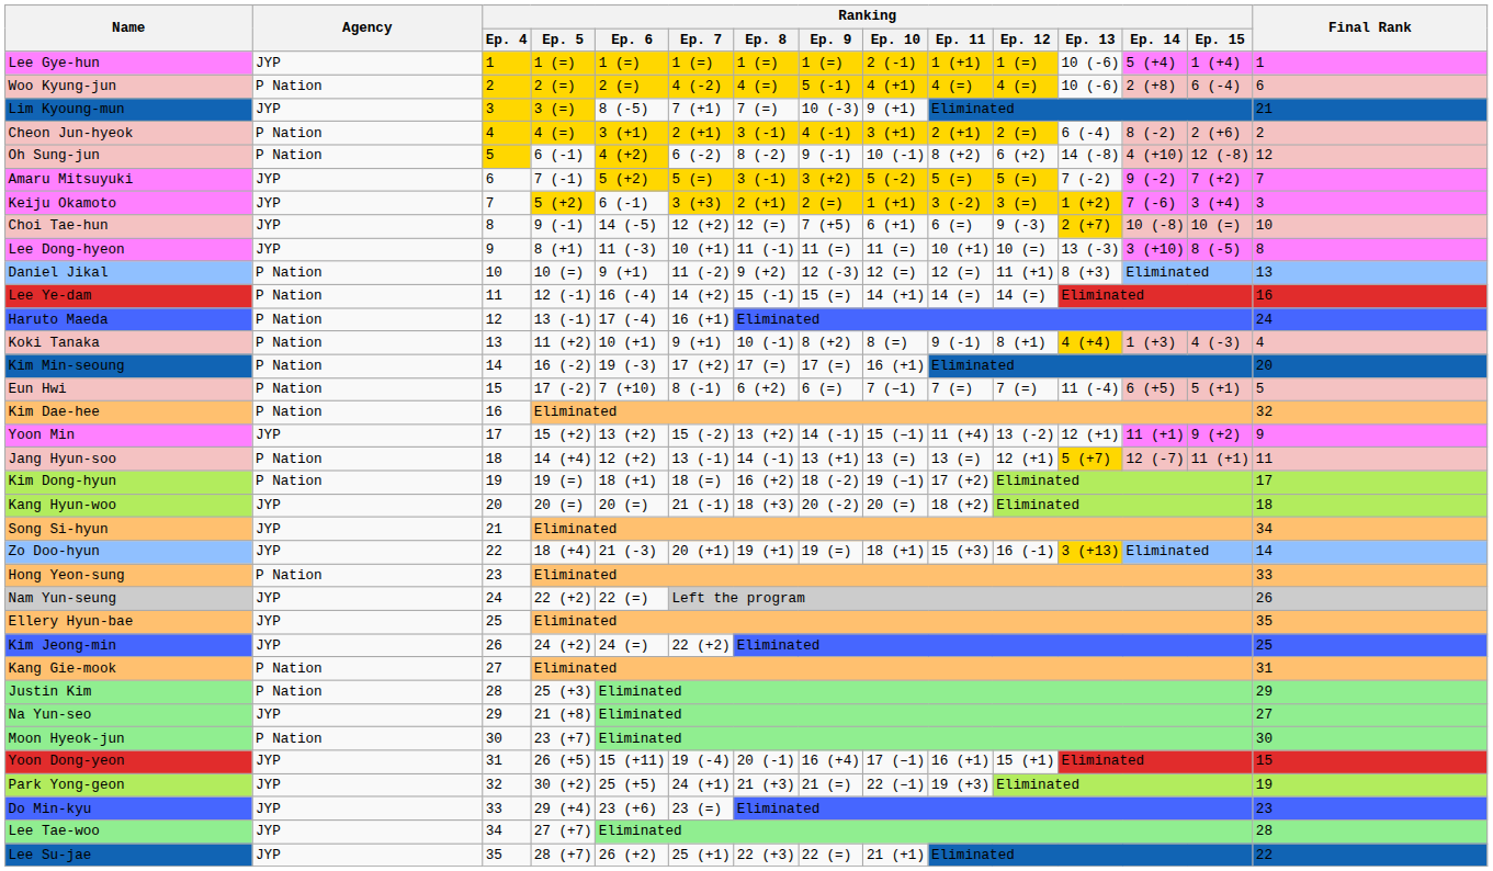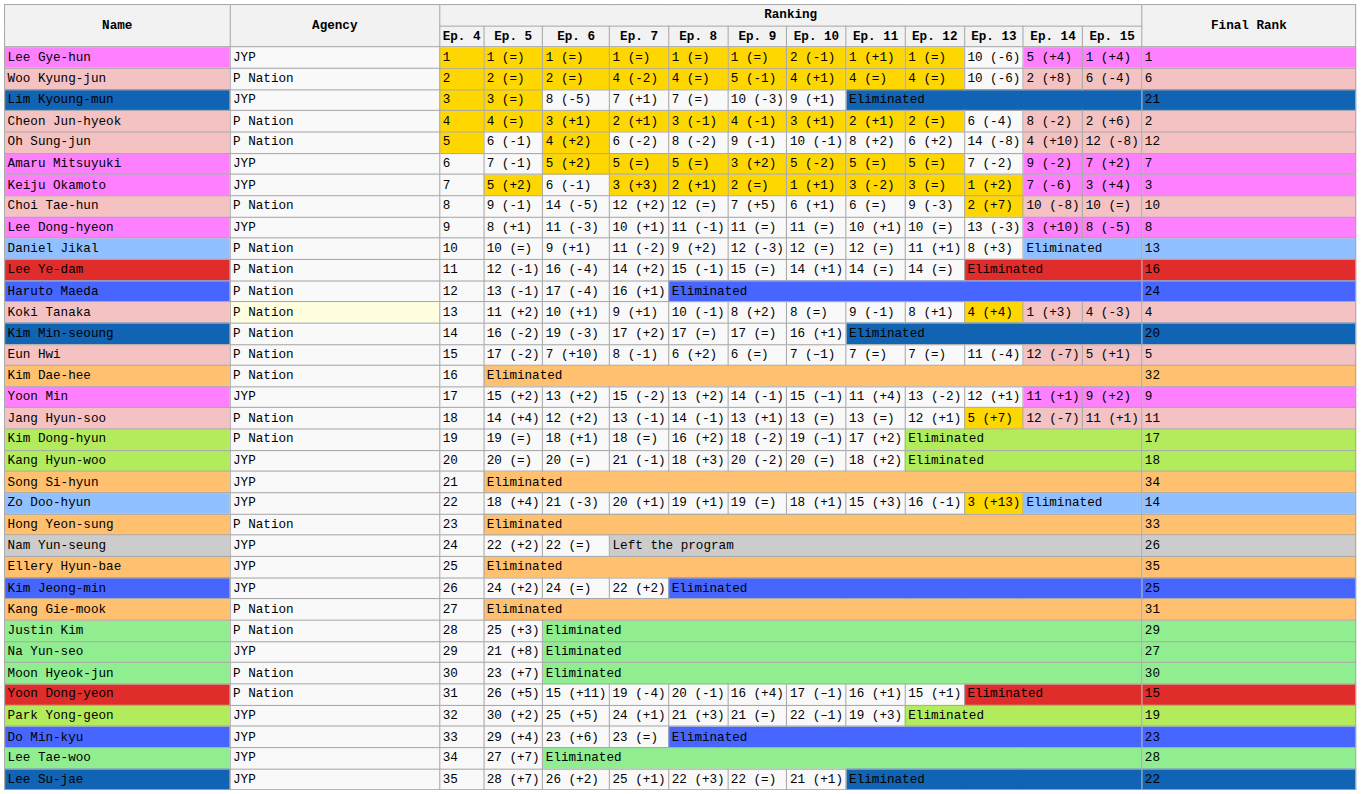 <table class="wikitable sortable center" style="font-size: 90%; white-space: nowrap;">
 <tr>
 <th style="width:20%;" rowspan="2">Name</th>
 <th style="width:20%;" rowspan="2">Agency</th>
 <th colspan="12">Ranking</th>
 <th style="width:20%;" rowspan="2">Final Rank</th>
 </tr>
 <tr>
 <th>Ep. 4</th>
 <th>Ep. 5</th>
 <th>Ep. 6</th>
 <th>Ep. 7</th>
 <th>Ep. 8</th>
 <th>Ep. 9</th>
 <th>Ep. 10</th>
 <th>Ep. 11</th>
 <th>Ep. 12</th>
 <th>Ep. 13</th>
 <th>Ep. 14</th>
 <th>Ep. 15</th>
 </tr>
 <tr>
 <td style="background:#FF80FF">Lee Gye-hun</td>
 <td>JYP</td>
 <td style="background:gold">1</td>
 <td style="background:gold">1 (=)</td>
 <td style="background:gold">1 (=)</td>
 <td style="background:gold">1 (=)</td>
 <td style="background:gold">1 (=)</td>
 <td style="background:gold">1 (=)</td>
 <td style="background:gold">2 (-1)</td>
 <td style="background:gold">1 (+1)</td>
 <td style="background:gold">1 (=)</td>
 <td>10 (-6)</td>
 <td style="background:#FF80FF">5 (+4)</td>
 <td style="background:#FF80FF">1 (+4)</td>
 <td style="background:#FF80FF">1</td>
 </tr>
 <tr>
 <td style="background:#F4C2C2">Woo Kyung-jun</td>
 <td>P Nation</td>
 <td style="background:gold">2</td>
 <td style="background:gold">2 (=)</td>
 <td style="background:gold">2 (=)</td>
 <td style="background:gold">4 (-2)</td>
 <td style="background:gold">4 (=)</td>
 <td style="background:gold">5 (-1)</td>
 <td style="background:gold">4 (+1)</td>
 <td style="background:gold">4 (=)</td>
 <td style="background:gold">4 (=)</td>
 <td>10 (-6)</td>
 <td style="background:#F4C2C2">2 (+8)</td>
 <td style="background:#F4C2C2">6 (-4)</td>
 <td style="background:#F4C2C2">6</td>
 </tr>
 <tr>
 <td style="background:#1164B4;">Lim Kyoung-mun</td>
 <td>JYP</td>
 <td style="background:gold">3</td>
 <td style="background:gold">3 (=)</td>
 <td>8 (-5)</td>
 <td>7 (+1)</td>
 <td>7 (=)</td>
 <td>10 (-3)</td>
 <td>9 (+1)</td>
 <td colspan="5" style="background:#1164B4;">Eliminated</td>
 <td style="background:#1164B4;">21</td>
 </tr>
 <tr>
 <td style="background:#F4C2C2">Cheon Jun-hyeok</td>
 <td>P Nation</td>
 <td style="background:gold">4</td>
 <td style="background:gold">4 (=)</td>
 <td style="background:gold">3 (+1)</td>
 <td style="background:gold">2 (+1)</td>
 <td style="background:gold">3 (-1)</td>
 <td style="background:gold">4 (-1)</td>
 <td style="background:gold">3 (+1)</td>
 <td style="background:gold">2 (+1)</td>
 <td style="background:gold">2 (=)</td>
 <td>6 (-4)</td>
 <td style="background:#F4C2C2">8 (-2)</td>
 <td style="background:#F4C2C2">2 (+6)</td>
 <td style="background:#F4C2C2">2</td>
 </tr>
 <tr>
 <td style="background:#F4C2C2">Oh Sung-jun</td>
 <td>P Nation</td>
 <td style="background:gold">5</td>
 <td>6 (-1)</td>
 <td style="background:gold">4 (+2)</td>
 <td>6 (-2)</td>
 <td>8 (-2)</td>
 <td>9 (-1)</td>
 <td>10 (-1)</td>
 <td>8 (+2)</td>
 <td>6 (+2)</td>
 <td>14 (-8)</td>
 <td style="background:#F4C2C2">4 (+10)</td>
 <td style="background:#F4C2C2">12 (-8)</td>
 <td style="background:#F4C2C2">12</td>
 </tr>
 <tr>
 <td style="background:#FF80FF">Amaru Mitsuyuki</td>
 <td>JYP</td>
 <td>6</td>
 <td>7 (-1)</td>
 <td style="background:gold">5 (+2)</td>
 <td style="background:gold">5 (=)</td>
-<td style="background:gold">3 (-1)</td>
+<td style="background:gold">5 (=)</td>
 <td style="background:gold">3 (+2)</td>
 <td style="background:gold">5 (-2)</td>
 <td style="background:gold">5 (=)</td>
 <td style="background:gold">5 (=)</td>
 <td>7 (-2)</td>
 <td style="background:#FF80FF">9 (-2)</td>
 <td style="background:#FF80FF">7 (+2)</td>
 <td style="background:#FF80FF">7</td>
 </tr>
 <tr>
 <td style="background:#FF80FF">Keiju Okamoto</td>
 <td>JYP</td>
 <td>7</td>
 <td style="background:gold">5 (+2)</td>
 <td>6 (-1)</td>
 <td style="background:gold">3 (+3)</td>
 <td style="background:gold">2 (+1)</td>
 <td style="background:gold">2 (=)</td>
 <td style="background:gold">1 (+1)</td>
 <td style="background:gold">3 (-2)</td>
 <td style="background:gold">3 (=)</td>
 <td style="background:gold">1 (+2)</td>
 <td style="background:#FF80FF">7 (-6)</td>
 <td style="background:#FF80FF">3 (+4)</td>
 <td style="background:#FF80FF">3</td>
 </tr>
 <tr>
 <td style="background:#F4C2C2">Choi Tae-hun</td>
-<td>JYP</td>
+<td>P Nation</td>
 <td>8</td>
 <td>9 (-1)</td>
 <td>14 (-5)</td>
 <td>12 (+2)</td>
 <td>12 (=)</td>
 <td>7 (+5)</td>
 <td>6 (+1)</td>
 <td>6 (=)</td>
 <td>9 (-3)</td>
 <td style="background:gold">2 (+7)</td>
 <td style="background:#F4C2C2">10 (-8)</td>
 <td style="background:#F4C2C2">10 (=)</td>
 <td style="background:#F4C2C2">10</td>
 </tr>
 <tr>
 <td style="background:#FF80FF">Lee Dong-hyeon</td>
 <td>JYP</td>
 <td>9</td>
 <td>8 (+1)</td>
 <td>11 (-3)</td>
 <td>10 (+1)</td>
 <td>11 (-1)</td>
 <td>11 (=)</td>
 <td>11 (=)</td>
 <td>10 (+1)</td>
 <td>10 (=)</td>
 <td>13 (-3)</td>
 <td style="background:#FF80FF">3 (+10)</td>
 <td style="background:#FF80FF">8 (-5)</td>
 <td style="background:#FF80FF">8</td>
 </tr>
 <tr>
 <td style="background:#90C0FF;">Daniel Jikal</td>
 <td>P Nation</td>
 <td>10</td>
 <td>10 (=)</td>
 <td>9 (+1)</td>
 <td>11 (-2)</td>
 <td>9 (+2)</td>
 <td>12 (-3)</td>
 <td>12 (=)</td>
 <td>12 (=)</td>
 <td>11 (+1)</td>
 <td>8 (+3)</td>
 <td colspan="2" style="background:#90C0FF;">Eliminated</td>
 <td style="background:#90C0FF;">13</td>
 </tr>
 <tr>
 <td style="background:#E12C2C;">Lee Ye-dam</td>
 <td>P Nation</td>
 <td>11</td>
 <td>12 (-1)</td>
 <td>16 (-4)</td>
 <td>14 (+2)</td>
 <td>15 (-1)</td>
 <td>15 (=)</td>
 <td>14 (+1)</td>
 <td>14 (=)</td>
 <td>14 (=)</td>
 <td colspan="3" style="background:#E12C2C;">Eliminated</td>
 <td style="background:#E12C2C;">16</td>
 </tr>
 <tr>
 <td style="background:#4666FF;">Haruto Maeda</td>
 <td>P Nation</td>
 <td>12</td>
 <td>13 (-1)</td>
 <td>17 (-4)</td>
 <td>16 (+1)</td>
 <td colspan="8" style="background:#4666FF;">Eliminated</td>
 <td style="background:#4666FF;">24</td>
 </tr>
 <tr>
 <td style="background:#F4C2C2">Koki Tanaka</td>
-<td>P Nation</td>
+<td style="background: lightyellow;">P Nation</td>
 <td>13</td>
 <td>11 (+2)</td>
 <td>10 (+1)</td>
 <td>9 (+1)</td>
 <td>10 (-1)</td>
 <td>8 (+2)</td>
 <td>8 (=)</td>
 <td>9 (-1)</td>
 <td>8 (+1)</td>
 <td style="background:gold">4 (+4)</td>
 <td style="background:#F4C2C2">1 (+3)</td>
 <td style="background:#F4C2C2">4 (-3)</td>
 <td style="background:#F4C2C2">4</td>
 </tr>
 <tr>
 <td style="background:#1164B4;">Kim Min-seoung</td>
 <td>P Nation</td>
 <td>14</td>
 <td>16 (-2)</td>
 <td>19 (-3)</td>
 <td>17 (+2)</td>
 <td>17 (=)</td>
 <td>17 (=)</td>
 <td>16 (+1)</td>
 <td colspan="5" style="background:#1164B4;">Eliminated</td>
 <td style="background:#1164B4;">20</td>
 </tr>
 <tr>
 <td style="background:#F4C2C2">Eun Hwi</td>
 <td>P Nation</td>
 <td>15</td>
 <td>17 (-2)</td>
 <td>7 (+10)</td>
 <td>8 (-1)</td>
 <td>6 (+2)</td>
 <td>6 (=)</td>
 <td>7 (–1)</td>
 <td>7 (=)</td>
 <td>7 (=)</td>
 <td>11 (-4)</td>
-<td style="background:#F4C2C2">6 (+5)</td>
+<td style="background:#F4C2C2">12 (-7)</td>
 <td style="background:#F4C2C2">5 (+1)</td>
 <td style="background:#F4C2C2">5</td>
 </tr>
 <tr>
 <td style="background:#FFC06F;">Kim Dae-hee</td>
 <td>P Nation</td>
 <td>16</td>
 <td colspan="11" style="background:#FFC06F;">Eliminated</td>
 <td style="background:#FFC06F;">32</td>
 </tr>
 <tr>
 <td style="background:#FF80FF">Yoon Min</td>
 <td>JYP</td>
 <td>17</td>
 <td>15 (+2)</td>
 <td>13 (+2)</td>
 <td>15 (-2)</td>
 <td>13 (+2)</td>
 <td>14 (-1)</td>
 <td>15 (–1)</td>
 <td>11 (+4)</td>
 <td>13 (-2)</td>
 <td>12 (+1)</td>
 <td style="background:#FF80FF">11 (+1)</td>
 <td style="background:#FF80FF">9 (+2)</td>
 <td style="background:#FF80FF">9</td>
 </tr>
 <tr>
 <td style="background:#F4C2C2">Jang Hyun-soo</td>
 <td>P Nation</td>
 <td>18</td>
 <td>14 (+4)</td>
 <td>12 (+2)</td>
 <td>13 (-1)</td>
 <td>14 (-1)</td>
 <td>13 (+1)</td>
 <td>13 (=)</td>
 <td>13 (=)</td>
 <td>12 (+1)</td>
 <td style="background:gold">5 (+7)</td>
 <td style="background:#F4C2C2">12 (-7)</td>
 <td style="background:#F4C2C2">11 (+1)</td>
 <td style="background:#F4C2C2">11</td>
 </tr>
 <tr>
 <td style="background:#B2EC5D;">Kim Dong-hyun</td>
 <td>P Nation</td>
 <td>19</td>
 <td>19 (=)</td>
 <td>18 (+1)</td>
 <td>18 (=)</td>
 <td>16 (+2)</td>
 <td>18 (-2)</td>
 <td>19 (–1)</td>
 <td>17 (+2)</td>
 <td colspan="4" style="background:#B2EC5D;">Eliminated</td>
 <td style="background:#B2EC5D;">17</td>
 </tr>
 <tr>
 <td style="background:#B2EC5D;">Kang Hyun-woo</td>
 <td>JYP</td>
 <td>20</td>
 <td>20 (=)</td>
 <td>20 (=)</td>
 <td>21 (-1)</td>
 <td>18 (+3)</td>
 <td>20 (-2)</td>
 <td>20 (=)</td>
 <td>18 (+2)</td>
 <td colspan="4" style="background:#B2EC5D;">Eliminated</td>
 <td style="background:#B2EC5D;">18</td>
 </tr>
 <tr>
 <td style="background:#FFC06F;">Song Si-hyun</td>
 <td>JYP</td>
 <td>21</td>
 <td colspan="11" style="background:#FFC06F;">Eliminated</td>
 <td style="background:#FFC06F;">34</td>
 </tr>
 <tr>
 <td style="background:#90C0FF;">Zo Doo-hyun</td>
 <td>JYP</td>
 <td>22</td>
 <td>18 (+4)</td>
 <td>21 (-3)</td>
 <td>20 (+1)</td>
 <td>19 (+1)</td>
 <td>19 (=)</td>
 <td>18 (+1)</td>
 <td>15 (+3)</td>
 <td>16 (-1)</td>
 <td style="background:gold">3 (+13)</td>
 <td colspan="2" style="background:#90C0FF;">Eliminated</td>
 <td style="background:#90C0FF;">14</td>
 </tr>
 <tr>
 <td style="background:#FFC06F;">Hong Yeon-sung</td>
 <td>P Nation</td>
 <td>23</td>
 <td colspan="11" style="background:#FFC06F;">Eliminated</td>
 <td style="background:#FFC06F;">33</td>
 </tr>
 <tr>
 <td style="background:#CCCCCC;">Nam Yun-seung</td>
 <td>JYP</td>
 <td>24</td>
 <td>22 (+2)</td>
 <td>22 (=)</td>
 <td colspan="9" style="background:#CCCCCC;">Left the program</td>
 <td style="background:#CCCCCC;">26</td>
 </tr>
 <tr>
 <td style="background:#FFC06F;">Ellery Hyun-bae</td>
 <td>JYP</td>
 <td>25</td>
 <td colspan="11" style="background:#FFC06F;">Eliminated</td>
 <td style="background:#FFC06F;">35</td>
 </tr>
 <tr>
 <td style="background:#4666FF;">Kim Jeong-min</td>
 <td>JYP</td>
 <td>26</td>
 <td>24 (+2)</td>
 <td>24 (=)</td>
 <td>22 (+2)</td>
 <td colspan="8" style="background:#4666FF;">Eliminated</td>
 <td style="background:#4666FF;">25</td>
 </tr>
 <tr>
 <td style="background:#FFC06F;">Kang Gie-mook</td>
 <td>P Nation</td>
 <td>27</td>
 <td colspan="11" style="background:#FFC06F;">Eliminated</td>
 <td style="background:#FFC06F;">31</td>
 </tr>
 <tr>
 <td style="background:#90EE90;">Justin Kim</td>
 <td>P Nation</td>
 <td>28</td>
 <td>25 (+3)</td>
 <td colspan="10" style="background:#90EE90;">Eliminated</td>
 <td style="background:#90EE90;">29</td>
 </tr>
 <tr>
 <td style="background:#90EE90;">Na Yun-seo</td>
 <td>JYP</td>
 <td>29</td>
 <td>21 (+8)</td>
 <td colspan="10" style="background:#90EE90;">Eliminated</td>
 <td style="background:#90EE90;">27</td>
 </tr>
 <tr>
 <td style="background:#90EE90;">Moon Hyeok-jun</td>
 <td>P Nation</td>
 <td>30</td>
 <td>23 (+7)</td>
 <td colspan="10" style="background:#90EE90;">Eliminated</td>
 <td style="background:#90EE90;">30</td>
 </tr>
 <tr>
 <td style="background:#E12C2C;">Yoon Dong-yeon</td>
-<td>JYP</td>
+<td>P Nation</td>
 <td>31</td>
 <td>26 (+5)</td>
 <td>15 (+11)</td>
 <td>19 (-4)</td>
 <td>20 (-1)</td>
 <td>16 (+4)</td>
 <td>17 (–1)</td>
 <td>16 (+1)</td>
 <td>15 (+1)</td>
 <td colspan="3" style="background:#E12C2C;">Eliminated</td>
 <td style="background:#E12C2C;">15</td>
 </tr>
 <tr>
 <td style="background:#B2EC5D;">Park Yong-geon</td>
 <td>JYP</td>
 <td>32</td>
 <td>30 (+2)</td>
 <td>25 (+5)</td>
 <td>24 (+1)</td>
 <td>21 (+3)</td>
 <td>21 (=)</td>
 <td>22 (–1)</td>
 <td>19 (+3)</td>
 <td colspan="4" style="background:#B2EC5D;">Eliminated</td>
 <td style="background:#B2EC5D;">19</td>
 </tr>
 <tr>
 <td style="background:#4666FF;">Do Min-kyu</td>
 <td>JYP</td>
 <td>33</td>
 <td>29 (+4)</td>
 <td>23 (+6)</td>
 <td>23 (=)</td>
 <td colspan="8" style="background:#4666FF;">Eliminated</td>
 <td style="background:#4666FF;">23</td>
 </tr>
 <tr>
 <td style="background:#90EE90;">Lee Tae-woo</td>
 <td>JYP</td>
 <td>34</td>
 <td>27 (+7)</td>
 <td colspan="10" style="background:#90EE90;">Eliminated</td>
 <td style="background:#90EE90;">28</td>
 </tr>
 <tr>
 <td style="background:#1164B4;">Lee Su-jae</td>
 <td>JYP</td>
 <td>35</td>
 <td>28 (+7)</td>
 <td>26 (+2)</td>
 <td>25 (+1)</td>
 <td>22 (+3)</td>
 <td>22 (=)</td>
 <td>21 (+1)</td>
 <td colspan="5" style="background:#1164B4;">Eliminated</td>
 <td style="background:#1164B4;">22</td>
 </tr>
 </table>
